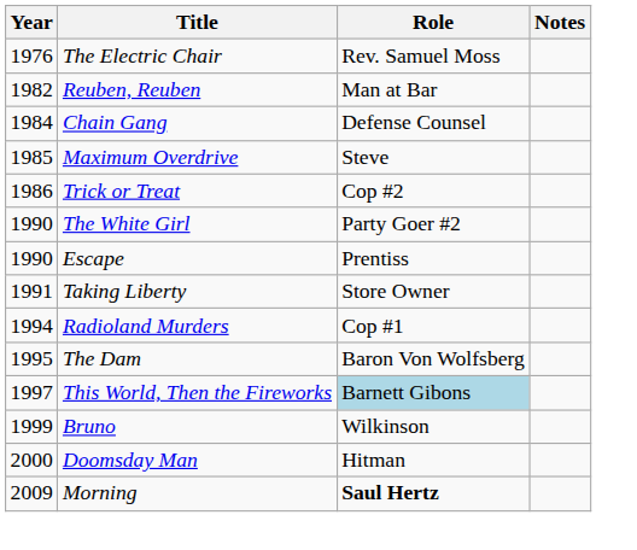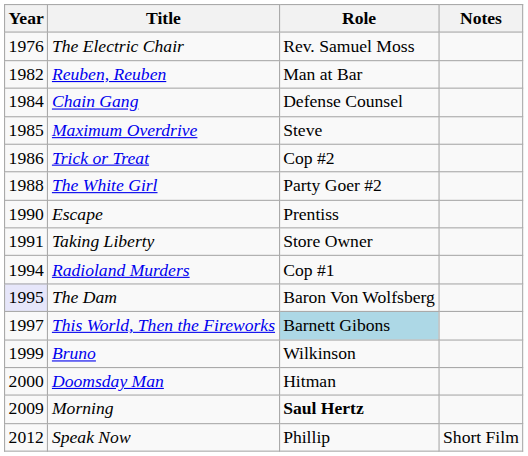 <table class="wikitable sortable">
 <tr>
 <th>Year</th>
 <th>Title</th>
 <th>Role</th>
 <th>Notes</th>
 </tr>
 <tr>
 <td>1976</td>
 <td><em>The Electric Chair</em></td>
 <td>Rev. Samuel Moss</td>
 <td></td>
 </tr>
 <tr>
 <td>1982</td>
 <td><em><a href='#'>Reuben, Reuben</a></em></td>
 <td>Man at Bar</td>
 <td></td>
 </tr>
 <tr>
 <td>1984</td>
 <td><em><a href='#'>Chain Gang</a></em></td>
 <td>Defense Counsel</td>
 <td></td>
 </tr>
 <tr>
 <td>1985</td>
 <td><em><a href='#'>Maximum Overdrive</a></em></td>
 <td>Steve</td>
 <td></td>
 </tr>
 <tr>
 <td>1986</td>
 <td><em><a href='#'>Trick or Treat</a></em></td>
 <td>Cop #2</td>
 <td></td>
 </tr>
 <tr>
-<td>1990</td>
+<td>1988</td>
 <td><em><a href='#'>The White Girl</a></em></td>
 <td>Party Goer #2</td>
 <td></td>
 </tr>
 <tr>
 <td>1990</td>
 <td><em>Escape</em></td>
 <td>Prentiss</td>
 <td></td>
 </tr>
 <tr>
 <td>1991</td>
 <td><em>Taking Liberty</em></td>
 <td>Store Owner</td>
 <td></td>
 </tr>
 <tr>
 <td>1994</td>
 <td><em><a href='#'>Radioland Murders</a></em></td>
 <td>Cop #1</td>
 <td></td>
 </tr>
 <tr>
-<td>1995</td>
+<td style="background: lavender;">1995</td>
 <td><em>The Dam</em></td>
 <td>Baron Von Wolfsberg</td>
 <td></td>
 </tr>
 <tr>
 <td>1997</td>
 <td><em><a href='#'>This World, Then the Fireworks</a></em></td>
 <td style="background: lightblue;">Barnett Gibons</td>
 <td></td>
 </tr>
 <tr>
 <td>1999</td>
 <td><em><a href='#'>Bruno</a></em></td>
 <td>Wilkinson</td>
 <td></td>
 </tr>
 <tr>
 <td>2000</td>
 <td><em><a href='#'>Doomsday Man</a></em></td>
 <td>Hitman</td>
 <td></td>
 </tr>
 <tr>
 <td>2009</td>
 <td><em>Morning</em></td>
 <td><strong>Saul Hertz</strong></td>
 <td></td>
 </tr>
+<tr>
+<td>2012</td>
+<td><em>Speak Now</em></td>
+<td>Phillip</td>
+<td>Short Film</td>
+</tr>
 </table>
